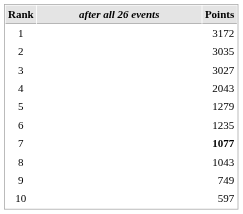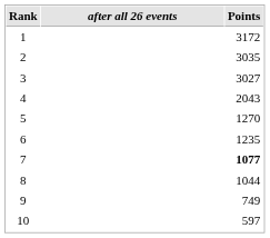 <table cellspacing="1" cellpadding="3" style="border:1px solid #AAAAAA; font-size:86%;">
 <tr bgcolor="#E4E4E4">
 <th style="border-bottom:1px solid #AAAAAA" width=10>Rank</th>
 <th style="border-bottom:1px solid #AAAAAA" width=200><em>after all 26 events</em></th>
 <th style="border-bottom:1px solid #AAAAAA" width=20 align=right>Points</th>
 </tr>
 <tr>
 <td align=center>1</td>
 <td></td>
 <td align=right>3172</td>
 </tr>
 <tr>
 <td align=center>2</td>
 <td></td>
 <td align=right>3035</td>
 </tr>
 <tr>
 <td align=center>3</td>
 <td></td>
 <td align=right>3027</td>
 </tr>
 <tr>
 <td align=center>4</td>
 <td></td>
 <td align=right>2043</td>
 </tr>
 <tr>
 <td align=center>5</td>
 <td></td>
-<td align=right>1279</td>
+<td align=right>1270</td>
 </tr>
 <tr>
 <td align=center>6</td>
 <td></td>
 <td align=right>1235</td>
 </tr>
 <tr>
 <td align=center>7</td>
 <td></td>
 <td align=right><strong>1077</strong></td>
 </tr>
 <tr>
 <td align=center>8</td>
 <td>  </td>
-<td align=right>1043</td>
+<td align=right>1044</td>
 </tr>
 <tr>
 <td align=center>9</td>
 <td></td>
 <td align=right>749</td>
 </tr>
 <tr>
 <td align=center>10</td>
 <td></td>
 <td align=right>597</td>
 </tr>
 </table>
